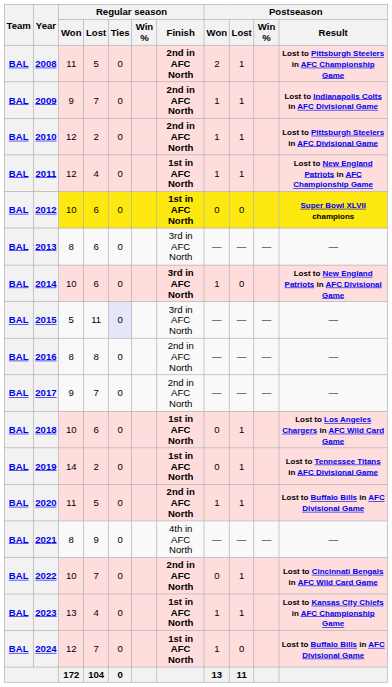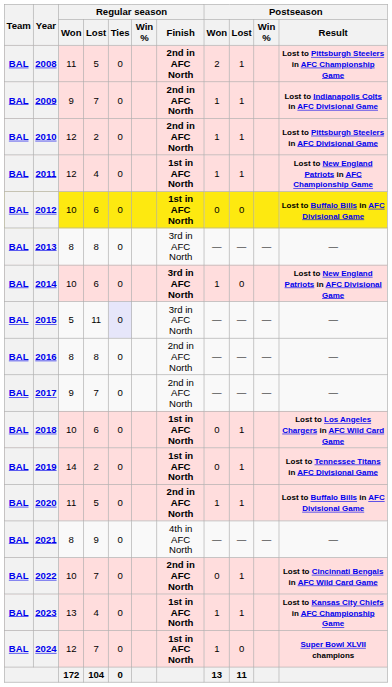 <table class="wikitable" style="font-size: 95%; text-align:center;">
 <tr>
 <th rowspan="2">Team</th>
 <th rowspan="2">Year</th>
 <th colspan="5">Regular season</th>
 <th colspan="4">Postseason</th>
 </tr>
 <tr>
 <th>Won</th>
 <th>Lost</th>
 <th>Ties</th>
 <th>Win %</th>
 <th>Finish</th>
 <th>Won</th>
 <th>Lost</th>
 <th>Win %</th>
 <th>Result</th>
 </tr>
 <tr style="background:#fdd;">
 <th><a href='#'>BAL</a></th>
 <th><a href='#'>2008</a></th>
 <td>11</td>
 <td>5</td>
 <td>0</td>
 <td></td>
 <td><strong>2nd in AFC North</strong></td>
 <td>2</td>
 <td>1</td>
 <td></td>
 <td><small><strong>Lost to <a href='#'>Pittsburgh Steelers</a> in <a href='#'>AFC Championship Game</a></strong></small></td>
 </tr>
 <tr style="background:#fdd;">
 <th><a href='#'>BAL</a></th>
 <th><a href='#'>2009</a></th>
 <td>9</td>
 <td>7</td>
 <td>0</td>
 <td></td>
 <td><strong>2nd in AFC North</strong></td>
 <td>1</td>
 <td>1</td>
 <td></td>
 <td><small><strong>Lost to <a href='#'>Indianapolis Colts</a> in <a href='#'>AFC Divisional Game</a></strong></small></td>
 </tr>
 <tr style="background:#fdd;">
 <th><a href='#'>BAL</a></th>
 <th><a href='#'>2010</a></th>
 <td>12</td>
 <td>2</td>
 <td>0</td>
 <td></td>
 <td><strong>2nd in AFC North</strong></td>
 <td>1</td>
 <td>1</td>
 <td></td>
 <td><small><strong>Lost to <a href='#'>Pittsburgh Steelers</a> in <a href='#'>AFC Divisional Game</a></strong></small></td>
 </tr>
 <tr style="background:#fdd;">
 <th><a href='#'>BAL</a></th>
 <th><a href='#'>2011</a></th>
 <td>12</td>
 <td>4</td>
 <td>0</td>
 <td></td>
 <td><strong>1st in AFC North</strong></td>
 <td>1</td>
 <td>1</td>
 <td></td>
 <td><small><strong>Lost to <a href='#'>New England Patriots</a> in <a href='#'>AFC Championship Game</a></strong></small></td>
 </tr>
 <tr style="background:#FDE910;">
 <th><a href='#'>BAL</a></th>
 <th><a href='#'>2012</a></th>
 <td>10</td>
 <td>6</td>
 <td>0</td>
 <td></td>
 <td><strong>1st in AFC North</strong></td>
 <td>0</td>
 <td>0</td>
 <td></td>
-<td><small><strong><a href='#'>Super Bowl XLVII</a> champions</strong></small></td>
+<td><small><strong>Lost to <a href='#'>Buffalo Bills</a> in <a href='#'>AFC Divisional Game</a></strong></small></td>
 </tr>
 <tr>
 <th><a href='#'>BAL</a></th>
 <th><a href='#'>2013</a></th>
 <td>8</td>
-<td>6</td>
+<td>8</td>
 <td>0</td>
 <td></td>
 <td>3rd in AFC North</td>
 <td>—</td>
 <td>—</td>
 <td>—</td>
 <td>—</td>
 </tr>
 <tr style="background:#fdd;">
 <th><a href='#'>BAL</a></th>
 <th><a href='#'>2014</a></th>
 <td>10</td>
 <td>6</td>
 <td>0</td>
 <td></td>
 <td><strong>3rd in AFC North</strong></td>
 <td>1</td>
 <td>0</td>
 <td></td>
 <td><small><strong>Lost to <a href='#'>New England Patriots</a> in <a href='#'>AFC Divisional Game</a></strong></small></td>
 </tr>
 <tr>
 <th><a href='#'>BAL</a></th>
 <th><a href='#'>2015</a></th>
 <td>5</td>
 <td>11</td>
 <td style="background: lavender;">0</td>
 <td></td>
 <td>3rd in AFC North</td>
 <td>—</td>
 <td>—</td>
 <td>—</td>
 <td>—</td>
 </tr>
 <tr>
 <th><a href='#'>BAL</a></th>
 <th><a href='#'>2016</a></th>
 <td>8</td>
 <td>8</td>
 <td>0</td>
 <td></td>
 <td>2nd in AFC North</td>
 <td>—</td>
 <td>—</td>
 <td>—</td>
 <td>—</td>
 </tr>
 <tr>
 <th><a href='#'>BAL</a></th>
 <th><a href='#'>2017</a></th>
 <td>9</td>
 <td>7</td>
 <td>0</td>
 <td></td>
 <td>2nd in AFC North</td>
 <td>—</td>
 <td>—</td>
 <td>—</td>
 <td>—</td>
 </tr>
 <tr style="background:#fdd;">
 <th><a href='#'>BAL</a></th>
 <th><a href='#'>2018</a></th>
 <td>10</td>
 <td>6</td>
 <td>0</td>
 <td></td>
 <td><strong>1st in AFC North</strong></td>
 <td>0</td>
 <td>1</td>
 <td></td>
 <td><small><strong>Lost to <a href='#'>Los Angeles Chargers</a> in <a href='#'>AFC Wild Card Game</a></strong></small></td>
 </tr>
 <tr style="background:#fdd;">
 <th><a href='#'>BAL</a></th>
 <th><a href='#'>2019</a></th>
 <td>14</td>
 <td>2</td>
 <td>0</td>
 <td></td>
 <td><strong>1st in AFC North</strong></td>
 <td>0</td>
 <td>1</td>
 <td></td>
 <td><small><strong>Lost to <a href='#'>Tennessee Titans</a> in <a href='#'>AFC Divisional Game</a></strong></small></td>
 </tr>
 <tr style="background:#fdd;">
 <th><a href='#'>BAL</a></th>
 <th><a href='#'>2020</a></th>
 <td>11</td>
 <td>5</td>
 <td>0</td>
 <td></td>
 <td><strong>2nd in AFC North</strong></td>
 <td>1</td>
 <td>1</td>
 <td></td>
 <td><small><strong>Lost to <a href='#'>Buffalo Bills</a> in <a href='#'>AFC Divisional Game</a></strong></small></td>
 </tr>
 <tr>
 <th><a href='#'>BAL</a></th>
 <th><a href='#'>2021</a></th>
 <td>8</td>
 <td>9</td>
 <td>0</td>
 <td></td>
 <td>4th in AFC North</td>
 <td>—</td>
 <td>—</td>
 <td>—</td>
 <td>—</td>
 </tr>
 <tr style="background:#fdd;">
 <th><a href='#'>BAL</a></th>
 <th><a href='#'>2022</a></th>
 <td>10</td>
 <td>7</td>
 <td>0</td>
 <td></td>
 <td><strong>2nd in AFC North</strong></td>
 <td>0</td>
 <td>1</td>
 <td></td>
 <td><small><strong>Lost to <a href='#'>Cincinnati Bengals</a> in <a href='#'>AFC Wild Card Game</a></strong></small></td>
 </tr>
 <tr style="background:#fdd;">
 <th><a href='#'>BAL</a></th>
 <th><a href='#'>2023</a></th>
 <td>13</td>
 <td>4</td>
 <td>0</td>
 <td></td>
 <td><strong>1st in AFC North</strong></td>
 <td>1</td>
 <td>1</td>
 <td></td>
 <td><small><strong>Lost to <a href='#'>Kansas City Chiefs</a> in <a href='#'>AFC Championship Game</a></strong></small></td>
 </tr>
 <tr style="background:#fdd;">
 <th><a href='#'>BAL</a></th>
 <th><a href='#'>2024</a></th>
 <td>12</td>
 <td>7</td>
 <td>0</td>
 <td></td>
 <td><strong>1st in AFC North</strong></td>
 <td>1</td>
 <td>0</td>
 <td></td>
-<td><small><strong>Lost to <a href='#'>Buffalo Bills</a> in <a href='#'>AFC Divisional Game</a></strong></small></td>
+<td><small><strong><a href='#'>Super Bowl XLVII</a> champions</strong></small></td>
 </tr>
 <tr>
 <th colspan="2"></th>
 <th>172</th>
 <th>104</th>
 <th>0</th>
 <th></th>
 <th></th>
 <th>13</th>
 <th>11</th>
 <th></th>
 <th></th>
 </tr>
 </table>
